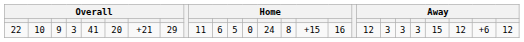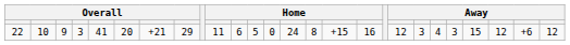 <table class="wikitable" style="text-align: center; width:60%">
 <tr>
 <th colspan="8">Overall</th>
 <th rowspan="3" width="1%"></th>
 <th colspan="8">Home</th>
 <th rowspan="3" width="1%"></th>
 <th colspan="8">Away</th>
 </tr>
 <tr>
 <th></th>
 <th></th>
 <th></th>
 <th></th>
 <th></th>
 <th></th>
 <th></th>
 <th></th>
 <th></th>
 <th></th>
 <th></th>
 <th></th>
 <th></th>
 <th></th>
 <th></th>
 <th></th>
 <th></th>
 <th></th>
 <th></th>
 <th></th>
 <th></th>
 <th></th>
 <th></th>
 <th></th>
 </tr>
 <tr>
 <td>22</td>
 <td>10</td>
 <td>9</td>
 <td>3</td>
 <td>41</td>
 <td>20</td>
 <td>+21</td>
 <td>29</td>
 <td>11</td>
 <td>6</td>
 <td>5</td>
 <td>0</td>
 <td>24</td>
 <td>8</td>
 <td>+15</td>
 <td>16</td>
 <td>12</td>
 <td>3</td>
-<td>3</td>
+<td>4</td>
 <td>3</td>
 <td>15</td>
 <td>12</td>
 <td>+6</td>
 <td>12</td>
 </tr>
 </table>
